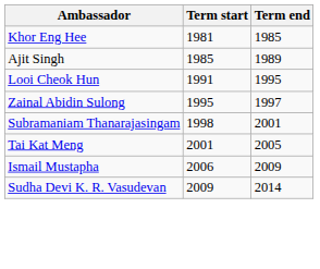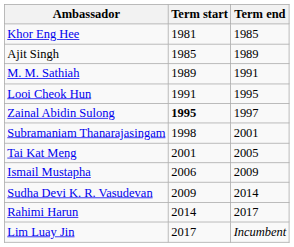 <table class=wikitable>
 <tr>
 <th>Ambassador</th>
 <th>Term start</th>
 <th>Term end</th>
 </tr>
 <tr>
 <td><a href='#'>Khor Eng Hee</a></td>
 <td>1981</td>
 <td>1985</td>
 </tr>
 <tr>
 <td>Ajit Singh</td>
 <td>1985</td>
 <td>1989</td>
 </tr>
 <tr>
+<td><a href='#'>M. M. Sathiah</a></td>
+<td>1989</td>
+<td>1991</td>
+</tr>
+<tr>
 <td><a href='#'>Looi Cheok Hun</a></td>
 <td>1991</td>
 <td>1995</td>
 </tr>
 <tr>
 <td><a href='#'>Zainal Abidin Sulong</a></td>
-<td>1995</td>
+<td><strong>1995</strong></td>
 <td>1997</td>
 </tr>
 <tr>
 <td><a href='#'>Subramaniam Thanarajasingam</a></td>
 <td>1998</td>
 <td>2001</td>
 </tr>
 <tr>
 <td><a href='#'>Tai Kat Meng</a></td>
 <td>2001</td>
 <td>2005</td>
 </tr>
 <tr>
 <td><a href='#'>Ismail Mustapha</a></td>
 <td>2006</td>
 <td>2009</td>
 </tr>
 <tr>
 <td><a href='#'>Sudha Devi K. R. Vasudevan</a></td>
 <td>2009</td>
 <td>2014</td>
 </tr>
+<tr>
+<td><a href='#'>Rahimi Harun</a></td>
+<td>2014</td>
+<td>2017</td>
+</tr>
+<tr>
+<td><a href='#'>Lim Luay Jin</a></td>
+<td>2017</td>
+<td><em>Incumbent</em></td>
+</tr>
 </table>
